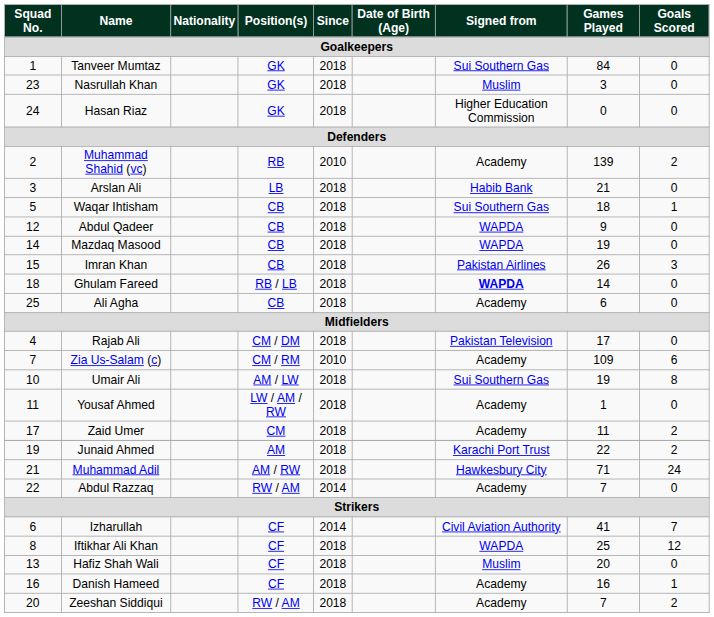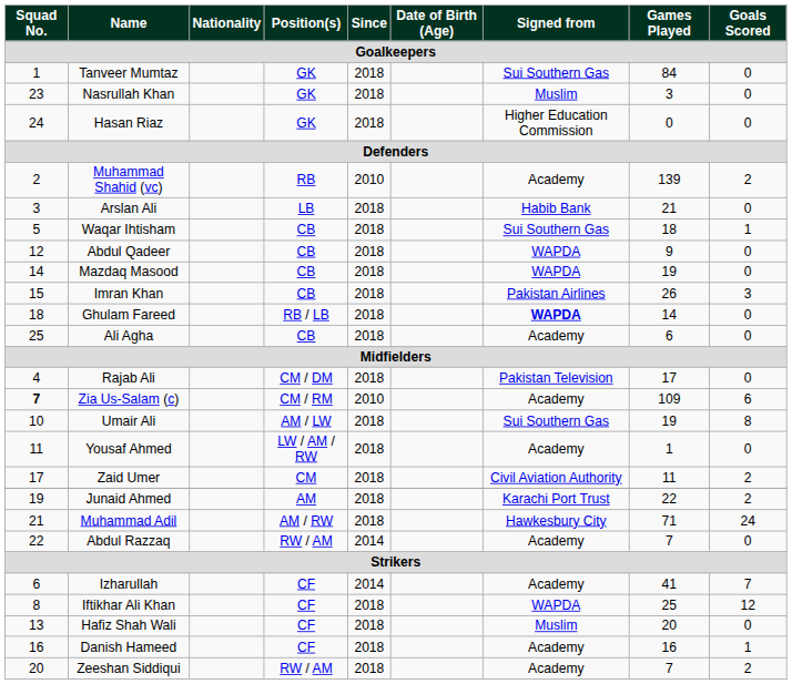 <table class="wikitable" style="text-align:center; font-size:90%; width:95%;">
 <tr>
 <th style="background:#013220; color:white; text-align:center;">Squad No.</th>
 <th style="background:#013220; color:white; text-align:center;">Name</th>
 <th style="background:#013220; color:white; text-align:center;">Nationality</th>
 <th style="background:#013220; color:white; text-align:center;">Position(s)</th>
 <th style="background:#013220; color:white; text-align:center;">Since</th>
 <th style="background:#013220; color:white; text-align:center;">Date of Birth (Age)</th>
 <th style="background:#013220; color:white; text-align:center;">Signed from</th>
 <th style="background:#013220; color:white; text-align:center;">Games Played</th>
 <th style="background:#013220; color:white; text-align:center;">Goals Scored</th>
 </tr>
 <tr>
 <th colspan="9" style="background:#dcdcdc; text-align:center;">Goalkeepers</th>
 </tr>
 <tr>
 <td>1</td>
 <td>Tanveer Mumtaz</td>
 <td></td>
 <td><a href='#'>GK</a></td>
 <td>2018</td>
 <td></td>
 <td> <a href='#'>Sui Southern Gas</a></td>
 <td>84</td>
 <td>0</td>
 </tr>
 <tr>
 <td>23</td>
 <td>Nasrullah Khan</td>
 <td></td>
 <td><a href='#'>GK</a></td>
 <td>2018</td>
 <td></td>
 <td> <a href='#'>Muslim</a></td>
 <td>3</td>
 <td>0</td>
 </tr>
 <tr>
 <td>24</td>
 <td>Hasan Riaz</td>
 <td></td>
 <td><a href='#'>GK</a></td>
 <td>2018</td>
 <td></td>
 <td> Higher Education Commission</td>
 <td>0</td>
 <td>0</td>
 </tr>
 <tr>
 <th colspan="9" style="background:#dcdcdc; text-align:center;">Defenders</th>
 </tr>
 <tr>
 <td>2</td>
 <td><a href='#'>Muhammad Shahid</a> (<a href='#'>vc</a>)</td>
 <td></td>
 <td><a href='#'>RB</a></td>
 <td>2010</td>
 <td></td>
 <td>Academy</td>
 <td>139</td>
 <td>2</td>
 </tr>
 <tr>
 <td>3</td>
 <td>Arslan Ali</td>
 <td></td>
 <td><a href='#'>LB</a></td>
 <td>2018</td>
 <td></td>
 <td> <a href='#'>Habib Bank</a></td>
 <td>21</td>
 <td>0</td>
 </tr>
 <tr>
 <td>5</td>
 <td>Waqar Ihtisham</td>
 <td></td>
 <td><a href='#'>CB</a></td>
 <td>2018</td>
 <td></td>
 <td> <a href='#'>Sui Southern Gas</a></td>
 <td>18</td>
 <td>1</td>
 </tr>
 <tr>
 <td>12</td>
 <td>Abdul Qadeer</td>
 <td></td>
 <td><a href='#'>CB</a></td>
 <td>2018</td>
 <td></td>
 <td> <a href='#'>WAPDA</a></td>
 <td>9</td>
 <td>0</td>
 </tr>
 <tr>
 <td>14</td>
 <td>Mazdaq Masood</td>
 <td></td>
 <td><a href='#'>CB</a></td>
 <td>2018</td>
 <td></td>
 <td> <a href='#'>WAPDA</a></td>
 <td>19</td>
 <td>0</td>
 </tr>
 <tr>
 <td>15</td>
 <td>Imran Khan</td>
 <td></td>
 <td><a href='#'>CB</a></td>
 <td>2018</td>
 <td></td>
 <td> <a href='#'>Pakistan Airlines</a></td>
 <td>26</td>
 <td>3</td>
 </tr>
 <tr>
 <td>18</td>
 <td>Ghulam Fareed</td>
 <td></td>
 <td><a href='#'>RB</a> / <a href='#'>LB</a></td>
 <td>2018</td>
 <td></td>
 <td><strong> <a href='#'>WAPDA</a></strong></td>
 <td>14</td>
 <td>0</td>
 </tr>
 <tr>
 <td>25</td>
 <td>Ali Agha</td>
 <td></td>
 <td><a href='#'>CB</a></td>
 <td>2018</td>
 <td></td>
 <td>Academy</td>
 <td>6</td>
 <td>0</td>
 </tr>
 <tr>
 <th colspan="10" style="background:#dcdcdc; text-align:center;">Midfielders</th>
 </tr>
 <tr>
 <td>4</td>
 <td>Rajab Ali</td>
 <td></td>
 <td><a href='#'>CM</a> / <a href='#'>DM</a></td>
 <td>2018</td>
 <td></td>
 <td> <a href='#'>Pakistan Television</a></td>
 <td>17</td>
 <td>0</td>
 </tr>
 <tr>
-<td>7</td>
+<td><strong>7</strong></td>
 <td><a href='#'>Zia Us-Salam</a> (<a href='#'>c</a>)</td>
 <td></td>
 <td><a href='#'>CM</a> / <a href='#'>RM</a></td>
 <td>2010</td>
 <td></td>
 <td>Academy</td>
 <td>109</td>
 <td>6</td>
 </tr>
 <tr>
 <td>10</td>
 <td>Umair Ali</td>
 <td></td>
 <td><a href='#'>AM</a> / <a href='#'>LW</a></td>
 <td>2018</td>
 <td></td>
 <td> <a href='#'>Sui Southern Gas</a></td>
 <td>19</td>
 <td>8</td>
 </tr>
 <tr>
 <td>11</td>
 <td>Yousaf Ahmed</td>
 <td></td>
 <td><a href='#'>LW</a> / <a href='#'>AM</a> / <a href='#'>RW</a></td>
 <td>2018</td>
 <td></td>
 <td>Academy</td>
 <td>1</td>
 <td>0</td>
 </tr>
 <tr>
 <td>17</td>
 <td>Zaid Umer</td>
 <td></td>
 <td><a href='#'>CM</a></td>
 <td>2018</td>
 <td></td>
-<td>Academy</td>
+<td> <a href='#'>Civil Aviation Authority</a></td>
 <td>11</td>
 <td>2</td>
 </tr>
 <tr>
 </tr>
 <tr>
 <td>19</td>
 <td>Junaid Ahmed</td>
 <td></td>
 <td><a href='#'>AM</a></td>
 <td>2018</td>
 <td></td>
 <td> <a href='#'>Karachi Port Trust</a></td>
 <td>22</td>
 <td>2</td>
 </tr>
 <tr>
 <td>21</td>
 <td><a href='#'>Muhammad Adil</a></td>
 <td></td>
 <td><a href='#'>AM</a> / <a href='#'>RW</a></td>
 <td>2018</td>
 <td></td>
 <td> <a href='#'>Hawkesbury City</a></td>
 <td>71</td>
 <td>24</td>
 </tr>
 <tr>
 <td>22</td>
 <td>Abdul Razzaq</td>
 <td></td>
 <td><a href='#'>RW</a> / <a href='#'>AM</a></td>
 <td>2014</td>
 <td></td>
 <td>Academy</td>
 <td>7</td>
 <td>0</td>
 </tr>
 <tr>
 <th colspan="10" style="background:#dcdcdc; text-align:center;">Strikers</th>
 </tr>
 <tr>
 <td>6</td>
 <td>Izharullah</td>
 <td></td>
 <td><a href='#'>CF</a></td>
 <td>2014</td>
 <td></td>
-<td> <a href='#'>Civil Aviation Authority</a></td>
+<td>Academy</td>
 <td>41</td>
 <td>7</td>
 </tr>
 <tr>
 <td>8</td>
 <td>Iftikhar Ali Khan</td>
 <td></td>
 <td><a href='#'>CF</a></td>
 <td>2018</td>
 <td></td>
 <td> <a href='#'>WAPDA</a></td>
 <td>25</td>
 <td>12</td>
 </tr>
 <tr>
 <td>13</td>
 <td>Hafiz Shah Wali</td>
 <td></td>
 <td><a href='#'>CF</a></td>
 <td>2018</td>
 <td></td>
 <td> <a href='#'>Muslim</a></td>
 <td>20</td>
 <td>0</td>
 </tr>
 <tr>
 <td>16</td>
 <td>Danish Hameed</td>
 <td></td>
 <td><a href='#'>CF</a></td>
 <td>2018</td>
 <td></td>
 <td>Academy</td>
 <td>16</td>
 <td>1</td>
 </tr>
 <tr>
 <td>20</td>
 <td>Zeeshan Siddiqui</td>
 <td></td>
 <td><a href='#'>RW</a> / <a href='#'>AM</a></td>
 <td>2018</td>
 <td></td>
 <td>Academy</td>
 <td>7</td>
 <td>2</td>
 </tr>
 </table>
